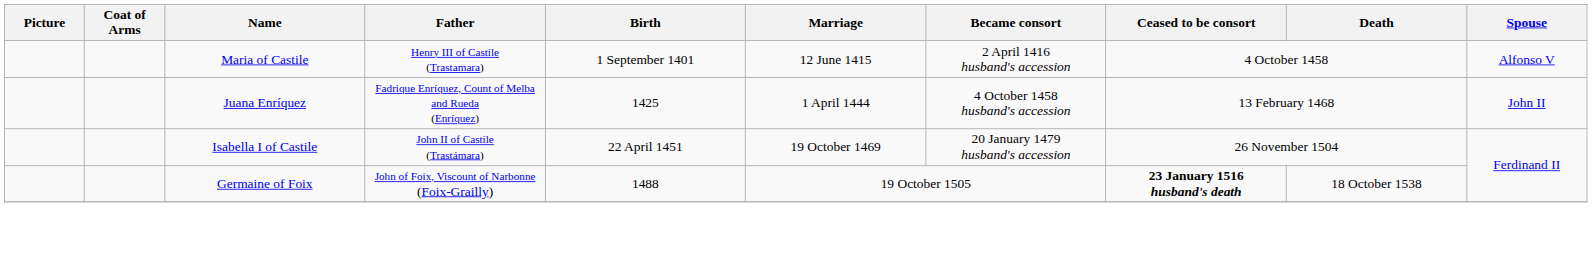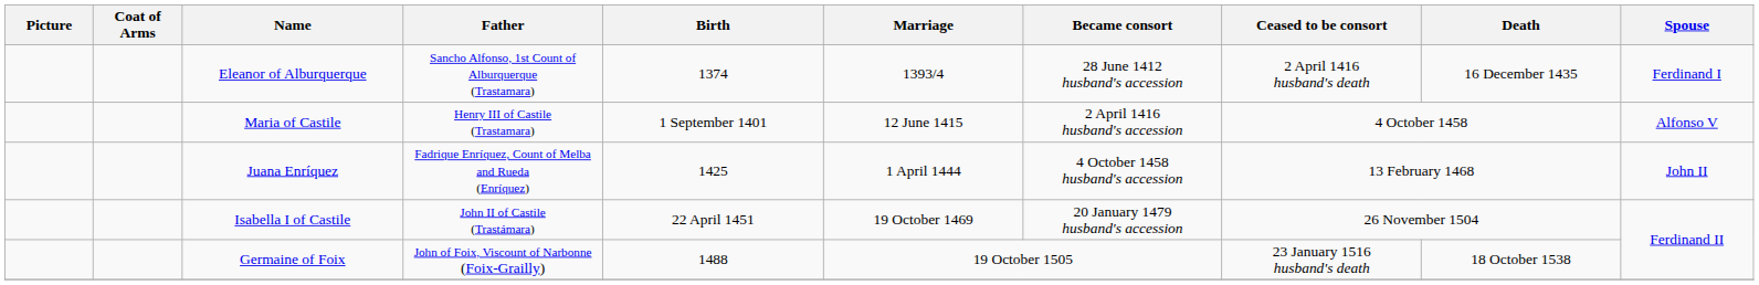 <table width=95% class="wikitable">
 <tr>
 <th width = "4%">Picture</th>
 <th width = "4%">Coat of Arms</th>
 <th width = "10%">Name</th>
 <th width = "9%">Father</th>
 <th width = "10%">Birth</th>
 <th width = "9%">Marriage</th>
 <th width = "9%">Became consort</th>
 <th width = "9%">Ceased to be consort</th>
 <th width = "9%">Death</th>
 <th width = "6%"><a href='#'>Spouse</a></th>
+</tr>
+<tr>
+<td align="center"></td>
+<td align="center"></td>
+<td align="center"><a href='#'>Eleanor of Alburquerque</a><br></td>
+<td align="center"><small><a href='#'>Sancho Alfonso, 1st Count of Alburquerque</a><br>(<a href='#'>Trastamara</a>)</small></td>
+<td align="center">1374</td>
+<td align="center">1393/4</td>
+<td align="center">28 June 1412<br><em>husband's accession</em></td>
+<td align="center">2 April 1416<br><em>husband's death</em></td>
+<td align="center">16 December 1435</td>
+<td align="center"><a href='#'>Ferdinand I</a></td>
 </tr>
 <tr>
 <td align="center"></td>
 <td align="center"></td>
 <td align="center"><a href='#'>Maria of Castile</a><br></td>
 <td align="center"><small><a href='#'>Henry III of Castile</a><br>(<a href='#'>Trastamara</a>)</small></td>
 <td align="center">1 September 1401</td>
 <td align="center">12 June 1415</td>
 <td align="center">2 April 1416<br><em>husband's accession</em></td>
 <td align="center" colspan="2">4 October 1458</td>
 <td align="center"><a href='#'>Alfonso V</a></td>
 </tr>
 <tr>
 <td align="center"></td>
 <td align="center"></td>
 <td align="center"><a href='#'>Juana Enríquez</a><br></td>
 <td align="center"><small><a href='#'>Fadrique Enríquez, Count of Melba and Rueda</a><br> (<a href='#'>Enríquez</a>)</small></td>
 <td align="center">1425</td>
 <td align="center">1 April 1444</td>
 <td align="center">4 October 1458<br><em>husband's accession</em></td>
 <td align="center" colspan="2">13 February 1468</td>
 <td align="center"><a href='#'>John II</a></td>
 </tr>
 <tr>
 <td align="center"></td>
 <td align="center"></td>
 <td align="center"><a href='#'>Isabella I of Castile</a><br></td>
 <td align="center"><small><a href='#'>John II of Castile</a><br>(<a href='#'>Trastámara</a>)</small></td>
 <td align="center">22 April 1451</td>
 <td align="center">19 October 1469</td>
 <td align="center">20 January 1479 <br><em>husband's accession</em></td>
 <td align="center" colspan="2">26 November 1504</td>
 <td align="center" rowspan="2"><a href='#'>Ferdinand II</a></td>
 </tr>
 <tr>
 <td align="center"></td>
 <td align="center"></td>
 <td align="center"><a href='#'>Germaine of Foix</a><br></td>
 <td align="center"><small><a href='#'>John of Foix, Viscount of Narbonne</a></small><br> (<a href='#'>Foix-Grailly</a>)</td>
 <td align="center">1488</td>
 <td align="center" colspan="2">19 October 1505</td>
-<td align="center"><strong>23 January 1516<br><em>husband's death</em></strong></td>
+<td align="center">23 January 1516<br><em>husband's death</em></td>
 <td align="center">18 October 1538</td>
 </tr>
 <tr>
 </tr>
 </table>
